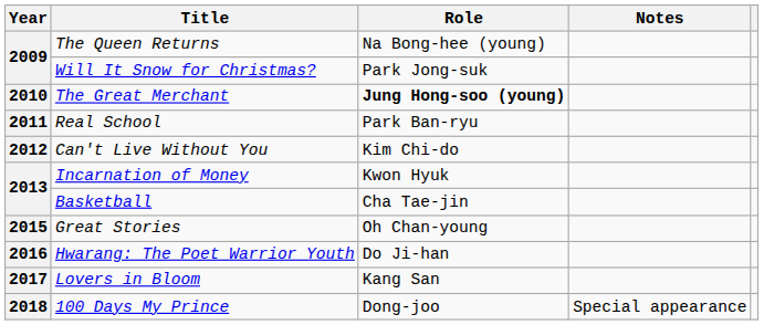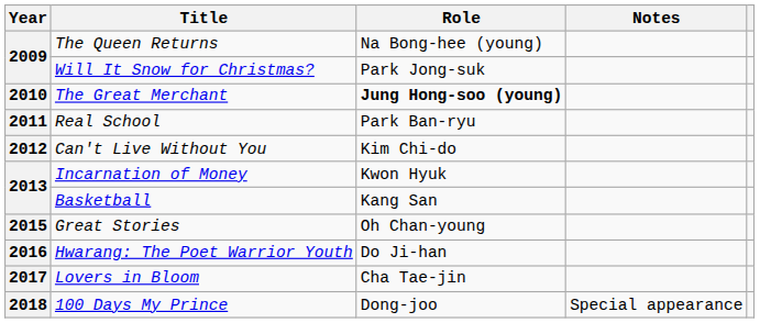 <table class="wikitable sortable plainrowheaders">
 <tr>
 <th scope="col">Year</th>
 <th scope="col">Title</th>
 <th scope="col">Role</th>
 <th scope="col" class="unsortable">Notes</th>
 <th scope="col" class="unsortable"></th>
 </tr>
 <tr>
 <th scope="row"  rowspan=2>2009</th>
 <td><em>The Queen Returns</em></td>
 <td>Na Bong-hee (young)</td>
 <td></td>
 <td></td>
 </tr>
 <tr>
 <td><em><a href='#'>Will It Snow for Christmas?</a></em></td>
 <td>Park Jong-suk</td>
 <td></td>
 <td></td>
 </tr>
 <tr>
 <th scope="row">2010</th>
 <td><em><a href='#'>The Great Merchant</a></em></td>
 <td><strong>Jung Hong-soo (young)</strong></td>
 <td></td>
 <td></td>
 </tr>
 <tr>
 <th scope="row">2011</th>
 <td><em>Real School</em></td>
 <td>Park Ban-ryu</td>
 <td></td>
 <td></td>
 </tr>
 <tr>
 <th scope="row">2012</th>
 <td><em>Can't Live Without You</em></td>
 <td>Kim Chi-do</td>
 <td></td>
 <td style="text-align:center"></td>
 </tr>
 <tr>
 <th scope="row" rowspan="2">2013</th>
 <td><em><a href='#'>Incarnation of Money</a></em></td>
 <td>Kwon Hyuk</td>
 <td></td>
 <td></td>
 </tr>
 <tr>
 <td><em><a href='#'>Basketball</a></em></td>
-<td>Cha Tae-jin</td>
+<td>Kang San</td>
 <td></td>
 <td style="text-align:center"></td>
 </tr>
 <tr>
 <th scope="row">2015</th>
 <td><em>Great Stories</em></td>
 <td>Oh Chan-young</td>
 <td></td>
 <td></td>
 </tr>
 <tr>
 <th scope="row">2016</th>
 <td><em><a href='#'>Hwarang: The Poet Warrior Youth</a></em></td>
 <td>Do Ji-han</td>
 <td></td>
 <td style="text-align:center"></td>
 </tr>
 <tr>
 <th scope="row">2017</th>
 <td><em><a href='#'>Lovers in Bloom</a></em></td>
-<td>Kang San</td>
+<td>Cha Tae-jin</td>
 <td></td>
 <td style="text-align:center"></td>
 </tr>
 <tr>
 <th scope="row">2018</th>
 <td><em><a href='#'>100 Days My Prince</a></em></td>
 <td>Dong-joo</td>
 <td>Special appearance</td>
 <td style="text-align:center"></td>
 </tr>
 </table>
